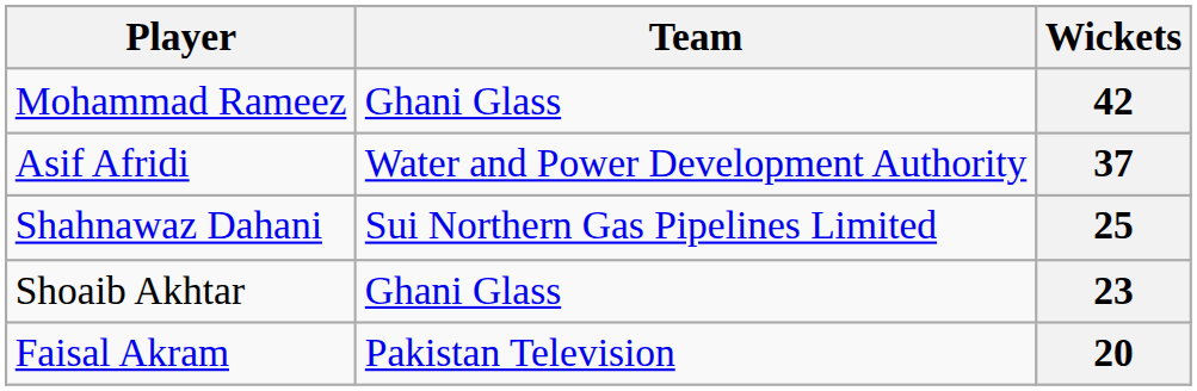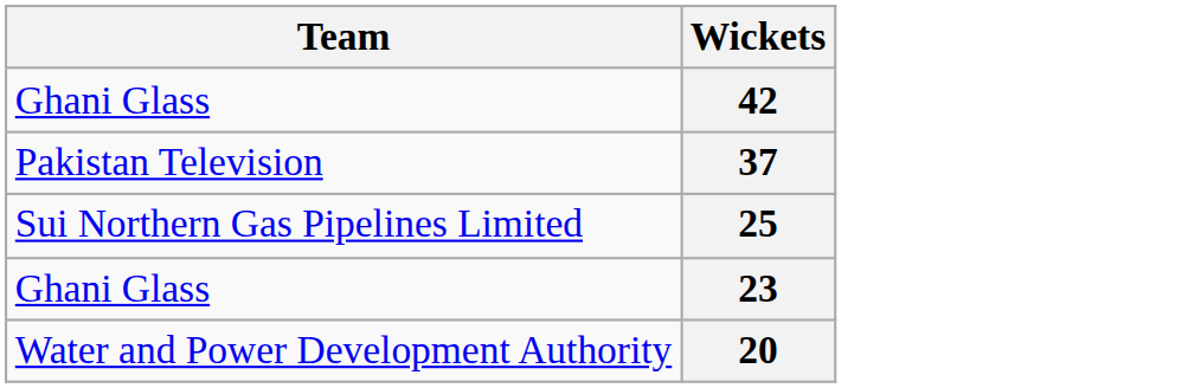 <table class="wikitable">
 <tr>
-<th>Player</th>
 <th>Team</th>
 <th>Wickets</th>
 </tr>
 <tr>
-<td><a href='#'>Mohammad Rameez</a></td>
 <td><a href='#'>Ghani Glass</a></td>
 <th>42</th>
 </tr>
 <tr>
-<td><a href='#'>Asif Afridi</a></td>
-<td><a href='#'>Water and Power Development Authority</a></td>
+<td><a href='#'>Pakistan Television</a></td>
 <th>37</th>
 </tr>
 <tr>
-<td><a href='#'>Shahnawaz Dahani</a></td>
 <td><a href='#'>Sui Northern Gas Pipelines Limited</a></td>
 <th>25</th>
 </tr>
 <tr>
-<td>Shoaib Akhtar</td>
 <td><a href='#'>Ghani Glass</a></td>
 <th>23</th>
 </tr>
 <tr>
-<td><a href='#'>Faisal Akram</a></td>
-<td><a href='#'>Pakistan Television</a></td>
+<td><a href='#'>Water and Power Development Authority</a></td>
 <th>20</th>
 </tr>
 </table>
